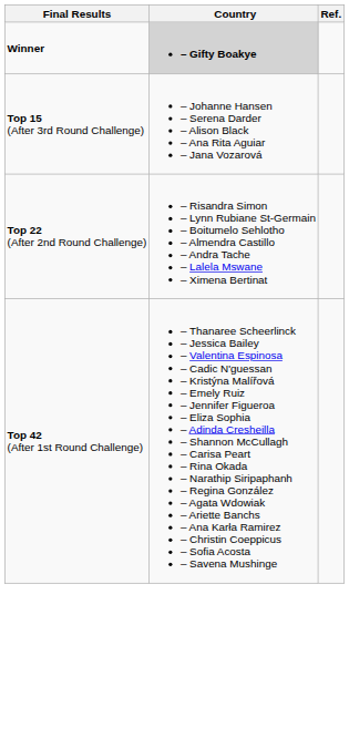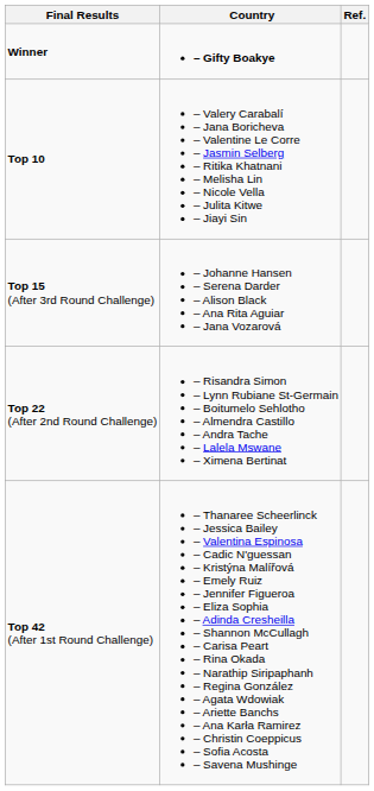 <table class="wikitable sortable" style="font-size:95%;">
 <tr>
 <th>Final Results</th>
 <th> Country</th>
 <th>Ref.</th>
 </tr>
 <tr>
 <td><strong>Winner</strong></td>
-<td style="background: lightgrey;"><br><ul><li><strong> – Gifty Boakye</strong></li></ul></td>
+<td><br><ul><li><strong> – Gifty Boakye</strong></li></ul></td>
+<td></td>
+</tr>
+<tr>
+<td><strong>Top 10</strong><br></td>
+<td><br><ul><li> – Valery Carabalí</li><li> – Jana Boricheva</li><li> – Valentine Le Corre</li><li> – <a href='#'>Jasmin Selberg</a></li><li> – Ritika Khatnani</li><li> – Melisha Lin</li><li> – Nicole Vella</li><li> – Julita Kitwe</li><li> – Jiayi Sin</li></ul></td>
 <td></td>
 </tr>
 <tr>
 <td><strong>Top 15</strong><br>(After 3rd Round Challenge)</td>
 <td><br><ul><li> – Johanne Hansen</li><li> – Serena Darder</li><li> – Alison Black</li><li> – Ana Rita Aguiar</li><li> – Jana Vozarová</li></ul></td>
 <td></td>
 </tr>
 <tr>
 <td><strong>Top 22</strong><br>(After 2nd Round Challenge)</td>
 <td><br><ul><li> – Risandra Simon</li><li> – Lynn Rubiane St-Germain</li><li> – Boitumelo Sehlotho</li><li> – Almendra Castillo</li><li> – Andra Tache</li><li> – <a href='#'>Lalela Mswane</a></li><li> – Ximena Bertinat</li></ul></td>
 <td></td>
 </tr>
 <tr>
 <td><strong>Top 42</strong><br>(After 1st Round Challenge)</td>
 <td><br><ul><li> – Thanaree Scheerlinck</li><li> – Jessica Bailey</li><li> – <a href='#'>Valentina Espinosa</a></li><li> – Cadic N'guessan</li><li> – Kristýna Malířová</li><li> – Emely Ruiz</li><li> – Jennifer Figueroa</li><li> – Eliza Sophia</li><li> – <a href='#'>Adinda Cresheilla</a></li><li> – Shannon McCullagh</li><li> – Carisa Peart</li><li> – Rina Okada</li><li> – Narathip Siripaphanh</li><li> – Regina González</li><li> – Agata Wdowiak</li><li> – Ariette Banchs</li><li> – Ana Karła Ramirez</li><li> – Christin Coeppicus</li><li> – Sofia Acosta</li><li> – Savena Mushinge</li></ul></td>
 <td><br></td>
 </tr>
 </table>
